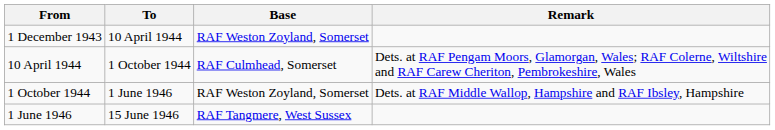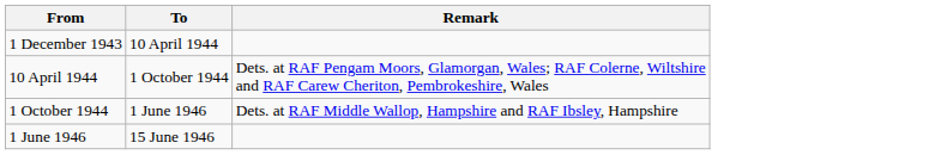 <table class="wikitable">
 <tr>
 <th>From</th>
 <th>To</th>
-<th>Base</th>
 <th>Remark</th>
 </tr>
 <tr>
 <td>1 December 1943</td>
 <td>10 April 1944</td>
-<td><a href='#'>RAF Weston Zoyland</a>, <a href='#'>Somerset</a></td>
 <td></td>
 </tr>
 <tr>
 <td>10 April 1944</td>
 <td>1 October 1944</td>
-<td><a href='#'>RAF Culmhead</a>, Somerset</td>
 <td>Dets. at <a href='#'>RAF Pengam Moors</a>, <a href='#'>Glamorgan</a>, <a href='#'>Wales</a>; <a href='#'>RAF Colerne</a>, <a href='#'>Wiltshire</a><br> and <a href='#'>RAF Carew Cheriton</a>, <a href='#'>Pembrokeshire</a>, Wales</td>
 </tr>
 <tr>
 <td>1 October 1944</td>
 <td>1 June 1946</td>
-<td>RAF Weston Zoyland, Somerset</td>
 <td>Dets. at <a href='#'>RAF Middle Wallop</a>, <a href='#'>Hampshire</a> and <a href='#'>RAF Ibsley</a>, Hampshire</td>
 </tr>
 <tr>
 <td>1 June 1946</td>
 <td>15 June 1946</td>
-<td><a href='#'>RAF Tangmere</a>, <a href='#'>West Sussex</a></td>
 <td></td>
 </tr>
 </table>
